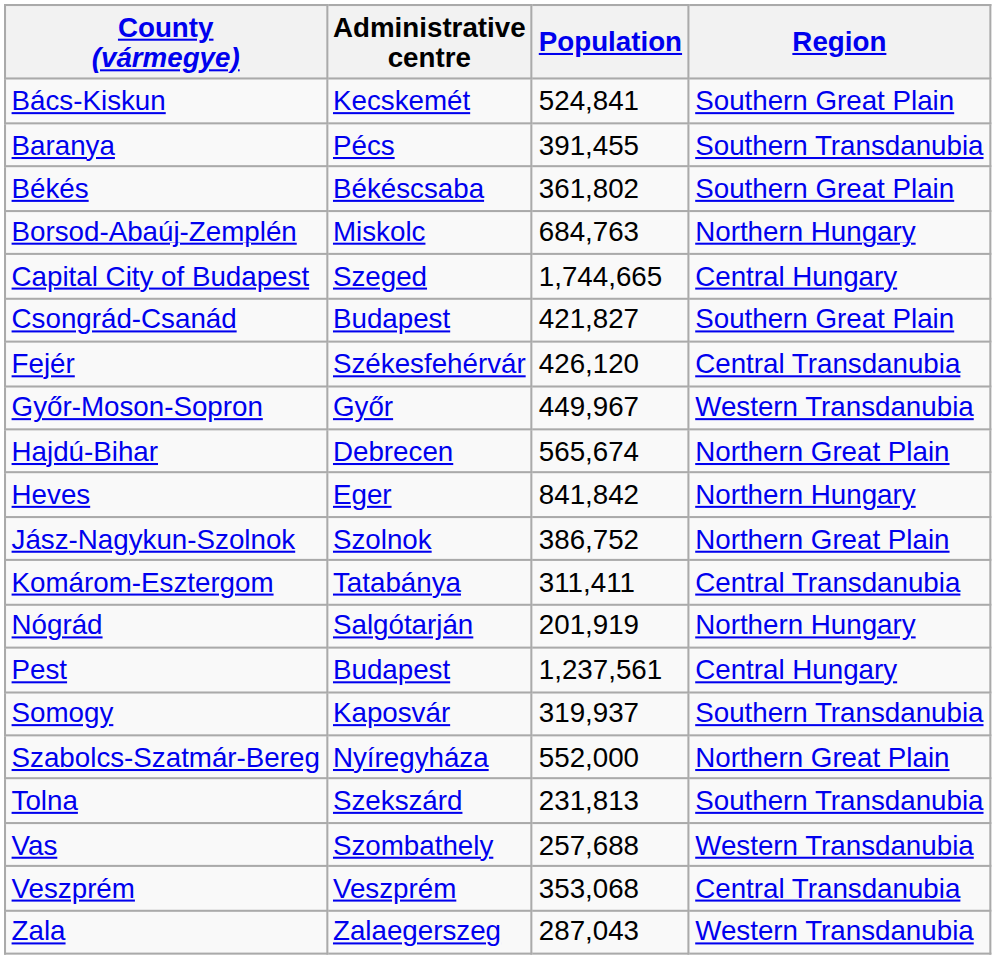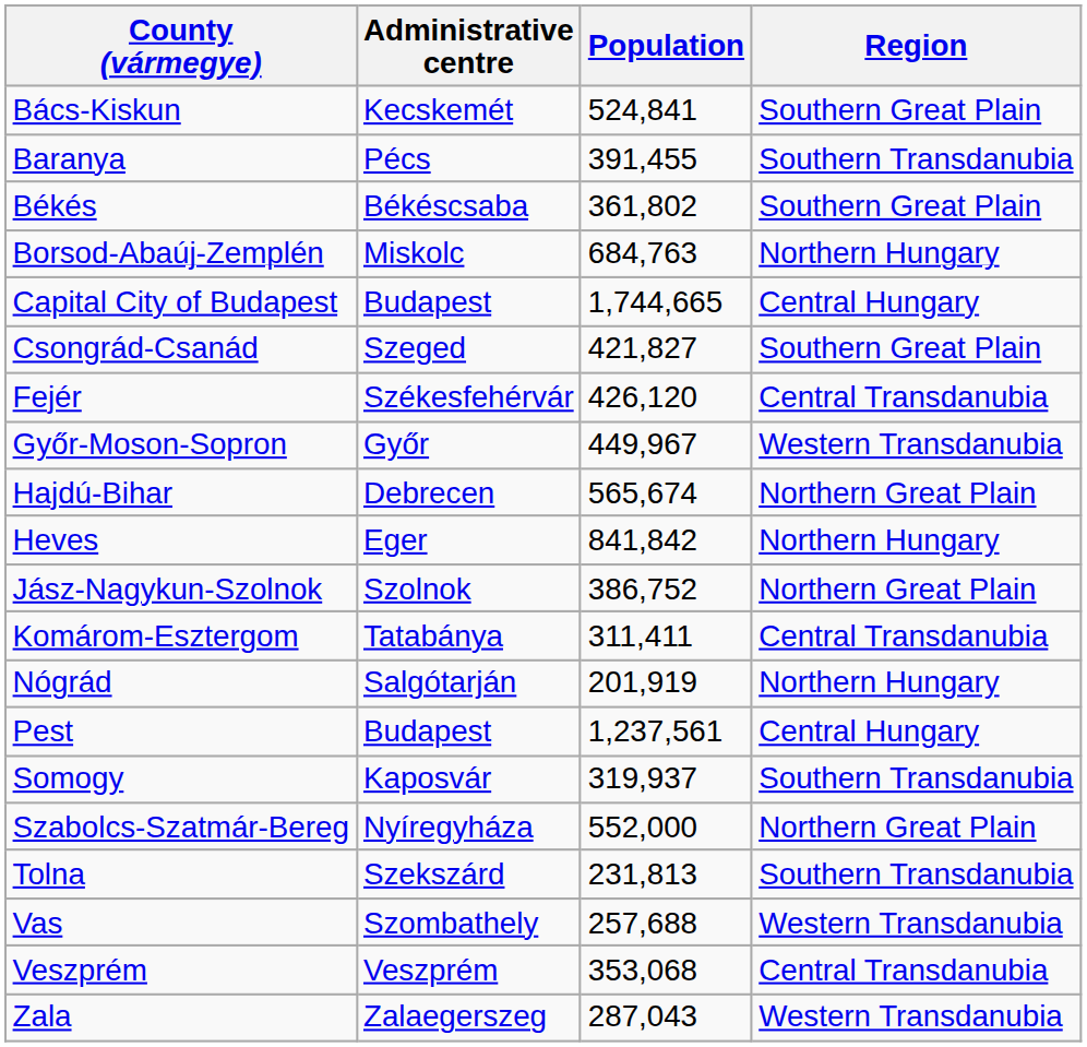 <table class="sortable wikitable" style="font-size:85%;">
 <tr>
 <th scope="col"><a href='#'>County<br><em>(vármegye)</em></a></th>
 <th scope="col">Administrative<br>centre</th>
 <th scope="col"><a href='#'>Population</a></th>
 <th scope="col"><a href='#'>Region</a></th>
 </tr>
 <tr>
 <td> <a href='#'>Bács-Kiskun</a></td>
 <td><a href='#'>Kecskemét</a></td>
 <td>524,841</td>
 <td><a href='#'>Southern Great Plain</a></td>
 </tr>
 <tr>
 <td> <a href='#'>Baranya</a></td>
 <td><a href='#'>Pécs</a></td>
 <td>391,455</td>
 <td><a href='#'>Southern Transdanubia</a></td>
 </tr>
 <tr>
 <td> <a href='#'>Békés</a></td>
 <td><a href='#'>Békéscsaba</a></td>
 <td>361,802</td>
 <td><a href='#'>Southern Great Plain</a></td>
 </tr>
 <tr>
 <td> <a href='#'>Borsod-Abaúj-Zemplén</a></td>
 <td><a href='#'>Miskolc</a></td>
 <td>684,763</td>
 <td><a href='#'>Northern Hungary</a></td>
 </tr>
 <tr>
 <td> <a href='#'>Capital City of Budapest</a></td>
-<td><a href='#'>Szeged</a></td>
+<td><a href='#'>Budapest</a></td>
 <td>1,744,665</td>
 <td><a href='#'>Central Hungary</a></td>
 </tr>
 <tr>
 <td> <a href='#'>Csongrád-Csanád</a></td>
-<td><a href='#'>Budapest</a></td>
+<td><a href='#'>Szeged</a></td>
 <td>421,827</td>
 <td><a href='#'>Southern Great Plain</a></td>
 </tr>
 <tr>
 <td> <a href='#'>Fejér</a></td>
 <td><a href='#'>Székesfehérvár</a></td>
 <td>426,120</td>
 <td><a href='#'>Central Transdanubia</a></td>
 </tr>
 <tr>
 <td> <a href='#'>Győr-Moson-Sopron</a></td>
 <td><a href='#'>Győr</a></td>
 <td>449,967</td>
 <td><a href='#'>Western Transdanubia</a></td>
 </tr>
 <tr>
 <td> <a href='#'>Hajdú-Bihar</a></td>
 <td><a href='#'>Debrecen</a></td>
 <td>565,674</td>
 <td><a href='#'>Northern Great Plain</a></td>
 </tr>
 <tr>
 <td> <a href='#'>Heves</a></td>
 <td><a href='#'>Eger</a></td>
 <td>841,842</td>
 <td><a href='#'>Northern Hungary</a></td>
 </tr>
 <tr>
 <td> <a href='#'>Jász-Nagykun-Szolnok</a></td>
 <td><a href='#'>Szolnok</a></td>
 <td>386,752</td>
 <td><a href='#'>Northern Great Plain</a></td>
 </tr>
 <tr>
 <td> <a href='#'>Komárom-Esztergom</a></td>
 <td><a href='#'>Tatabánya</a></td>
 <td>311,411</td>
 <td><a href='#'>Central Transdanubia</a></td>
 </tr>
 <tr>
 <td> <a href='#'>Nógrád</a></td>
 <td><a href='#'>Salgótarján</a></td>
 <td>201,919</td>
 <td><a href='#'>Northern Hungary</a></td>
 </tr>
 <tr>
 <td> <a href='#'>Pest</a></td>
 <td><a href='#'>Budapest</a></td>
 <td>1,237,561</td>
 <td><a href='#'>Central Hungary</a></td>
 </tr>
 <tr>
 <td> <a href='#'>Somogy</a></td>
 <td><a href='#'>Kaposvár</a></td>
 <td>319,937</td>
 <td><a href='#'>Southern Transdanubia</a></td>
 </tr>
 <tr>
 <td> <a href='#'>Szabolcs-Szatmár-Bereg</a></td>
 <td><a href='#'>Nyíregyháza</a></td>
 <td>552,000</td>
 <td><a href='#'>Northern Great Plain</a></td>
 </tr>
 <tr>
 <td> <a href='#'>Tolna</a></td>
 <td><a href='#'>Szekszárd</a></td>
 <td>231,813</td>
 <td><a href='#'>Southern Transdanubia</a></td>
 </tr>
 <tr>
 <td> <a href='#'>Vas</a></td>
 <td><a href='#'>Szombathely</a></td>
 <td>257,688</td>
 <td><a href='#'>Western Transdanubia</a></td>
 </tr>
 <tr>
 <td> <a href='#'>Veszprém</a></td>
 <td><a href='#'>Veszprém</a></td>
 <td>353,068</td>
 <td><a href='#'>Central Transdanubia</a></td>
 </tr>
 <tr>
 <td> <a href='#'>Zala</a></td>
 <td><a href='#'>Zalaegerszeg</a></td>
 <td>287,043</td>
 <td><a href='#'>Western Transdanubia</a></td>
 </tr>
 </table>
